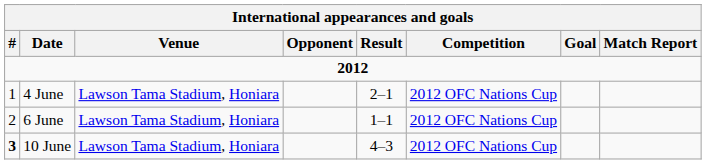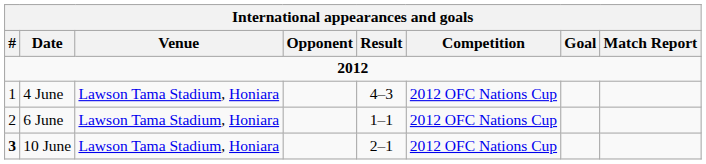 <table class="wikitable collapsible collapsed" style="font-size:90%">
 <tr>
 <th colspan="8"><strong>International appearances and goals</strong></th>
 </tr>
 <tr>
 <th>#</th>
 <th>Date</th>
 <th>Venue</th>
 <th>Opponent</th>
 <th>Result</th>
 <th>Competition</th>
 <th>Goal</th>
 <th>Match Report</th>
 </tr>
 <tr>
 <td colspan=8 align=center><strong>2012</strong></td>
 </tr>
 <tr>
 <td align=center>1</td>
 <td>4 June</td>
 <td><a href='#'>Lawson Tama Stadium</a>, <a href='#'>Honiara</a></td>
 <td></td>
-<td align=center>2–1</td>
+<td align=center>4–3</td>
 <td><a href='#'>2012 OFC Nations Cup</a></td>
 <td></td>
 <td></td>
 </tr>
 <tr>
 <td align=center>2</td>
 <td>6 June</td>
 <td><a href='#'>Lawson Tama Stadium</a>, <a href='#'>Honiara</a></td>
 <td></td>
 <td align=center>1–1</td>
 <td><a href='#'>2012 OFC Nations Cup</a></td>
 <td></td>
 <td></td>
 </tr>
 <tr>
 <td align=center><strong>3</strong></td>
 <td>10 June</td>
 <td><a href='#'>Lawson Tama Stadium</a>, <a href='#'>Honiara</a></td>
 <td></td>
-<td align=center>4–3</td>
+<td align=center>2–1</td>
 <td><a href='#'>2012 OFC Nations Cup</a></td>
 <td></td>
 <td></td>
 </tr>
 </table>
